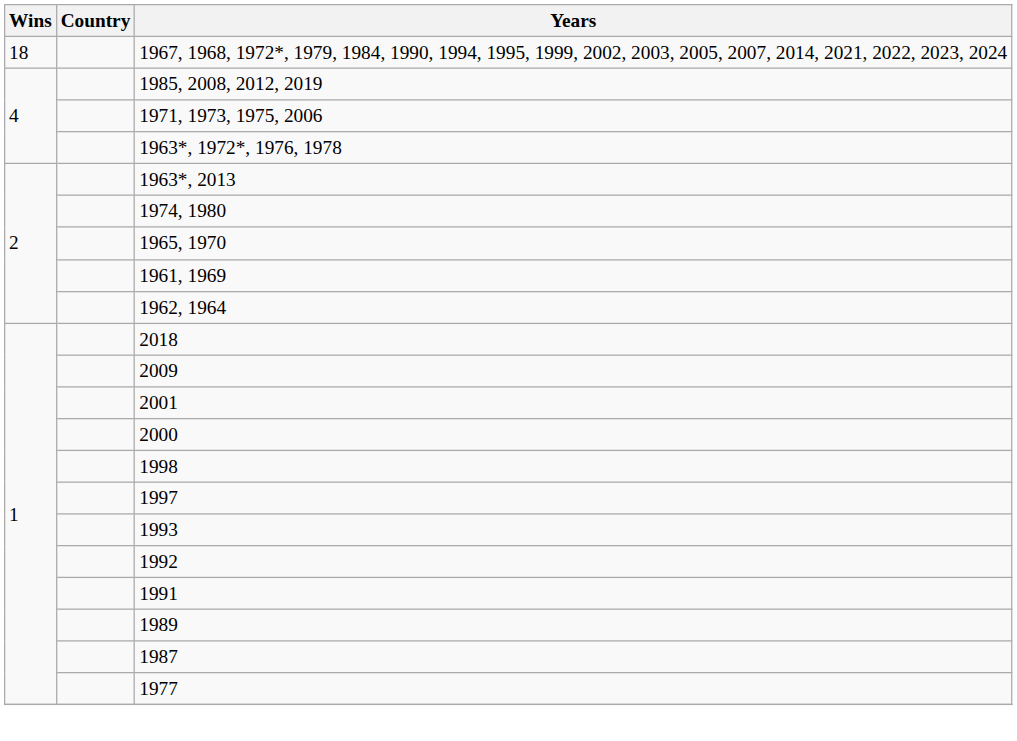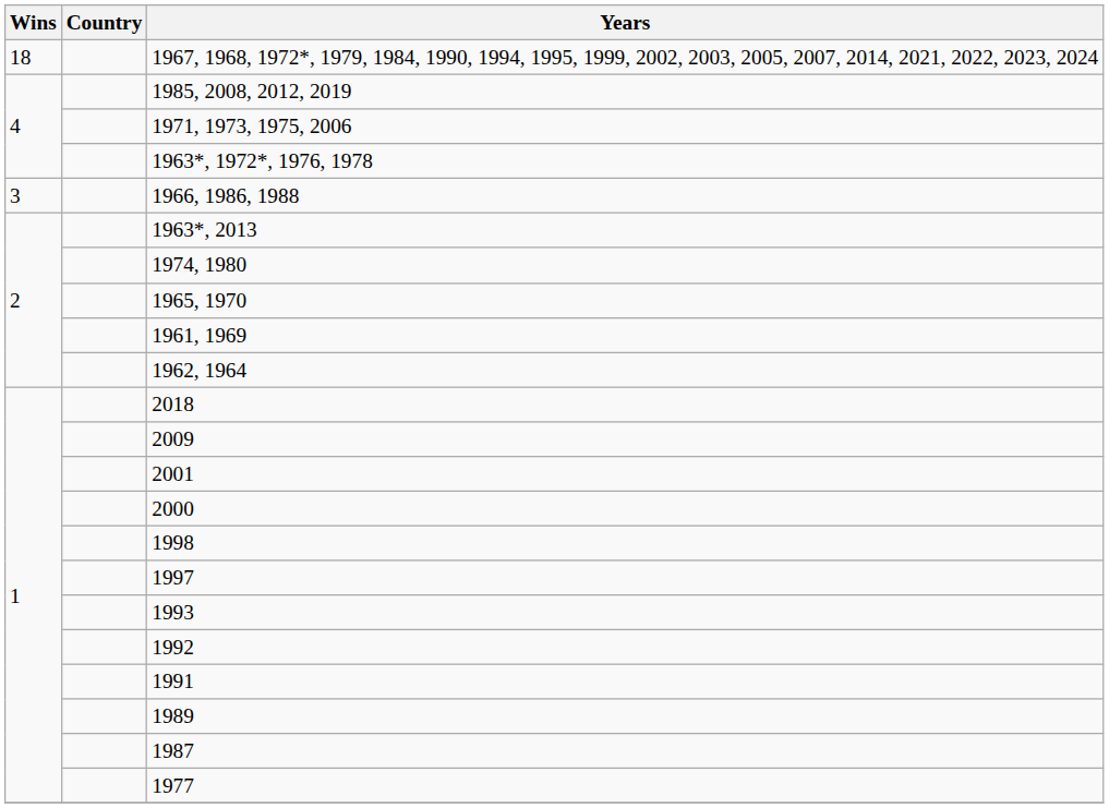 <table class="wikitable" style="font-size:95%">
 <tr>
 <th>Wins</th>
 <th>Country</th>
 <th>Years</th>
 </tr>
 <tr>
 <td>18</td>
 <td></td>
 <td>1967, 1968, 1972*, 1979, 1984, 1990, 1994, 1995, 1999, 2002, 2003, 2005, 2007, 2014, 2021, 2022, 2023, 2024</td>
 </tr>
 <tr>
 <td rowspan="3">4</td>
 <td></td>
 <td>1985, 2008, 2012, 2019</td>
 </tr>
 <tr>
 <td></td>
 <td>1971, 1973, 1975, 2006</td>
 </tr>
 <tr>
 <td></td>
 <td>1963*, 1972*, 1976, 1978</td>
+</tr>
+<tr>
+<td>3</td>
+<td></td>
+<td>1966, 1986, 1988</td>
 </tr>
 <tr>
 <td rowspan="5">2</td>
 <td></td>
 <td>1963*, 2013</td>
 </tr>
 <tr>
 <td></td>
 <td>1974, 1980</td>
 </tr>
 <tr>
 <td></td>
 <td>1965, 1970</td>
 </tr>
 <tr>
 <td></td>
 <td>1961, 1969</td>
 </tr>
 <tr>
 <td></td>
 <td>1962, 1964</td>
 </tr>
 <tr>
 <td rowspan="12">1</td>
 <td></td>
 <td>2018</td>
 </tr>
 <tr>
 <td></td>
 <td>2009</td>
 </tr>
 <tr>
 <td></td>
 <td>2001</td>
 </tr>
 <tr>
 <td></td>
 <td>2000</td>
 </tr>
 <tr>
 <td></td>
 <td>1998</td>
 </tr>
 <tr>
 <td></td>
 <td>1997</td>
 </tr>
 <tr>
 <td></td>
 <td>1993</td>
 </tr>
 <tr>
 <td></td>
 <td>1992</td>
 </tr>
 <tr>
 <td></td>
 <td>1991</td>
 </tr>
 <tr>
 <td></td>
 <td>1989</td>
 </tr>
 <tr>
 <td></td>
 <td>1987</td>
 </tr>
 <tr>
 <td></td>
 <td>1977</td>
 </tr>
 <tr>
 </tr>
 </table>
